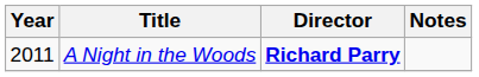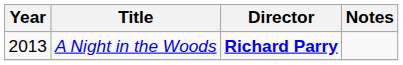 <table class="wikitable">
 <tr>
 <th>Year</th>
 <th>Title</th>
 <th>Director</th>
 <th>Notes</th>
 </tr>
 <tr>
-<td>2011</td>
+<td>2013</td>
 <td><em><a href='#'>A Night in the Woods</a></em></td>
 <td><strong><a href='#'>Richard Parry</a></strong></td>
 <td></td>
 </tr>
 <tr>
 </tr>
 </table>
